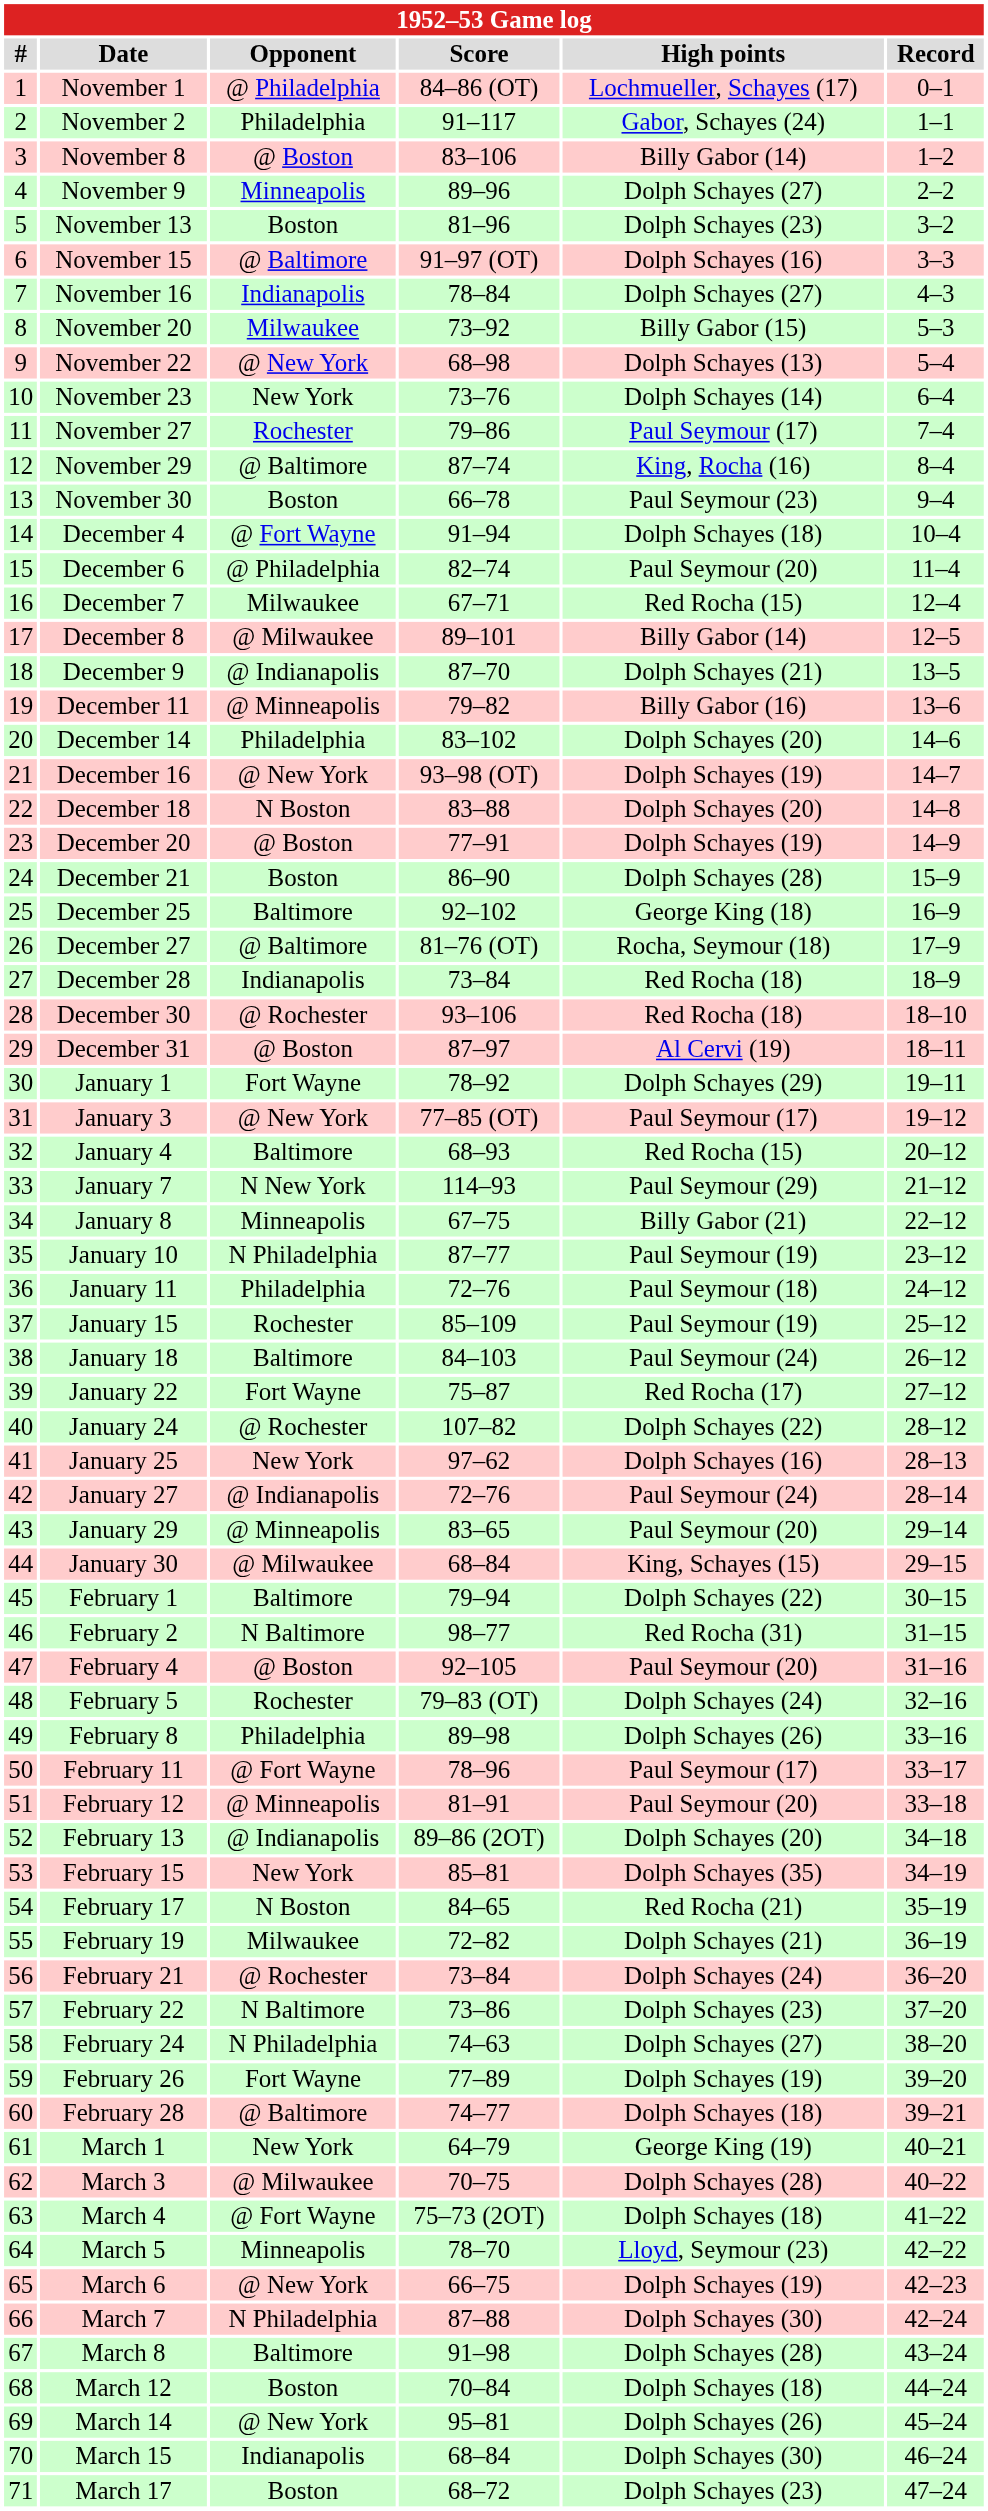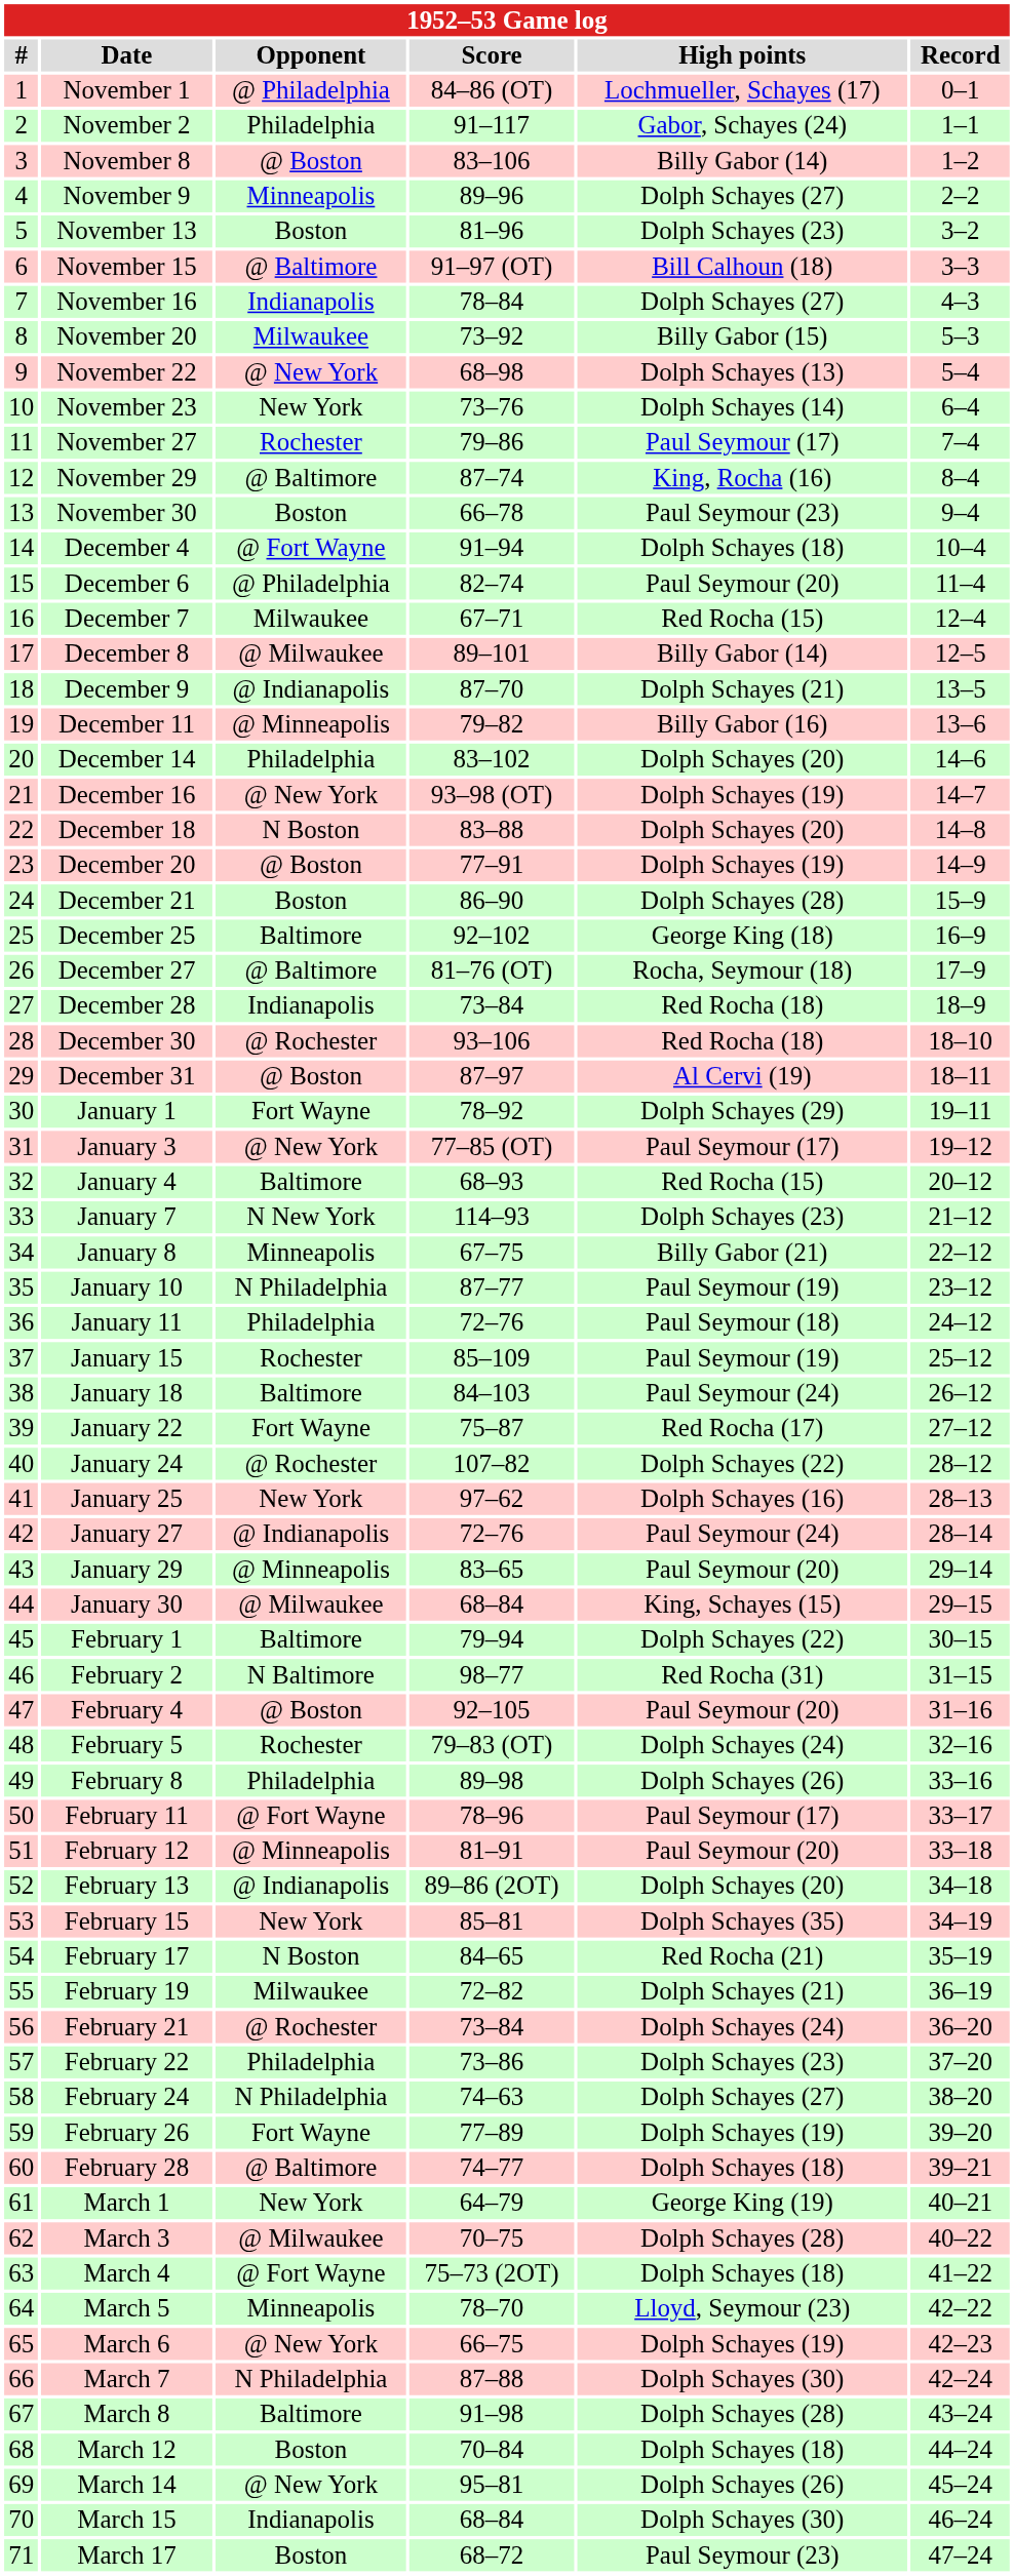 <table class="toccolours collapsible" width=50% style="clear:both; margin:1.5em auto; text-align:center">
 <tr>
 <th colspan=11 style="background:#d22; color:white;">1952–53 Game log</th>
 </tr>
 <tr align="center" bgcolor="#dddddd">
 <td><strong>#</strong></td>
 <td><strong>Date</strong></td>
 <td><strong>Opponent</strong></td>
 <td><strong>Score</strong></td>
 <td><strong>High points</strong></td>
 <td><strong>Record</strong></td>
 </tr>
 <tr align="center" bgcolor="#ffcccc">
 <td>1</td>
 <td>November 1</td>
 <td>@ <a href='#'>Philadelphia</a></td>
 <td>84–86 (OT)</td>
 <td><a href='#'>Lochmueller</a>, <a href='#'>Schayes</a> (17)</td>
 <td>0–1</td>
 </tr>
 <tr align="center" bgcolor="#ccffcc">
 <td>2</td>
 <td>November 2</td>
 <td>Philadelphia</td>
 <td>91–117</td>
 <td><a href='#'>Gabor</a>, Schayes (24)</td>
 <td>1–1</td>
 </tr>
 <tr align="center" bgcolor="#ffcccc">
 <td>3</td>
 <td>November 8</td>
 <td>@ <a href='#'>Boston</a></td>
 <td>83–106</td>
 <td>Billy Gabor (14)</td>
 <td>1–2</td>
 </tr>
 <tr align="center" bgcolor="#ccffcc">
 <td>4</td>
 <td>November 9</td>
 <td><a href='#'>Minneapolis</a></td>
 <td>89–96</td>
 <td>Dolph Schayes (27)</td>
 <td>2–2</td>
 </tr>
 <tr align="center" bgcolor="#ccffcc">
 <td>5</td>
 <td>November 13</td>
 <td>Boston</td>
 <td>81–96</td>
 <td>Dolph Schayes (23)</td>
 <td>3–2</td>
 </tr>
 <tr align="center" bgcolor="#ffcccc">
 <td>6</td>
 <td>November 15</td>
 <td>@ <a href='#'>Baltimore</a></td>
 <td>91–97 (OT)</td>
-<td>Dolph Schayes (16)</td>
+<td><a href='#'>Bill Calhoun</a> (18)</td>
 <td>3–3</td>
 </tr>
 <tr align="center" bgcolor="#ccffcc">
 <td>7</td>
 <td>November 16</td>
 <td><a href='#'>Indianapolis</a></td>
 <td>78–84</td>
 <td>Dolph Schayes (27)</td>
 <td>4–3</td>
 </tr>
 <tr align="center" bgcolor="#ccffcc">
 <td>8</td>
 <td>November 20</td>
 <td><a href='#'>Milwaukee</a></td>
 <td>73–92</td>
 <td>Billy Gabor (15)</td>
 <td>5–3</td>
 </tr>
 <tr align="center" bgcolor="#ffcccc">
 <td>9</td>
 <td>November 22</td>
 <td>@ <a href='#'>New York</a></td>
 <td>68–98</td>
 <td>Dolph Schayes (13)</td>
 <td>5–4</td>
 </tr>
 <tr align="center" bgcolor="#ccffcc">
 <td>10</td>
 <td>November 23</td>
 <td>New York</td>
 <td>73–76</td>
 <td>Dolph Schayes (14)</td>
 <td>6–4</td>
 </tr>
 <tr align="center" bgcolor="#ccffcc">
 <td>11</td>
 <td>November 27</td>
 <td><a href='#'>Rochester</a></td>
 <td>79–86</td>
 <td><a href='#'>Paul Seymour</a> (17)</td>
 <td>7–4</td>
 </tr>
 <tr align="center" bgcolor="#ccffcc">
 <td>12</td>
 <td>November 29</td>
 <td>@ Baltimore</td>
 <td>87–74</td>
 <td><a href='#'>King</a>, <a href='#'>Rocha</a> (16)</td>
 <td>8–4</td>
 </tr>
 <tr align="center" bgcolor="#ccffcc">
 <td>13</td>
 <td>November 30</td>
 <td>Boston</td>
 <td>66–78</td>
 <td>Paul Seymour (23)</td>
 <td>9–4</td>
 </tr>
 <tr align="center" bgcolor="#ccffcc">
 <td>14</td>
 <td>December 4</td>
 <td>@ <a href='#'>Fort Wayne</a></td>
 <td>91–94</td>
 <td>Dolph Schayes (18)</td>
 <td>10–4</td>
 </tr>
 <tr align="center" bgcolor="#ccffcc">
 <td>15</td>
 <td>December 6</td>
 <td>@ Philadelphia</td>
 <td>82–74</td>
 <td>Paul Seymour (20)</td>
 <td>11–4</td>
 </tr>
 <tr align="center" bgcolor="#ccffcc">
 <td>16</td>
 <td>December 7</td>
 <td>Milwaukee</td>
 <td>67–71</td>
 <td>Red Rocha (15)</td>
 <td>12–4</td>
 </tr>
 <tr align="center" bgcolor="#ffcccc">
 <td>17</td>
 <td>December 8</td>
 <td>@ Milwaukee</td>
 <td>89–101</td>
 <td>Billy Gabor (14)</td>
 <td>12–5</td>
 </tr>
 <tr align="center" bgcolor="#ccffcc">
 <td>18</td>
 <td>December 9</td>
 <td>@ Indianapolis</td>
 <td>87–70</td>
 <td>Dolph Schayes (21)</td>
 <td>13–5</td>
 </tr>
 <tr align="center" bgcolor="#ffcccc">
 <td>19</td>
 <td>December 11</td>
 <td>@ Minneapolis</td>
 <td>79–82</td>
 <td>Billy Gabor (16)</td>
 <td>13–6</td>
 </tr>
 <tr align="center" bgcolor="#ccffcc">
 <td>20</td>
 <td>December 14</td>
 <td>Philadelphia</td>
 <td>83–102</td>
 <td>Dolph Schayes (20)</td>
 <td>14–6</td>
 </tr>
 <tr align="center" bgcolor="#ffcccc">
 <td>21</td>
 <td>December 16</td>
 <td>@ New York</td>
 <td>93–98 (OT)</td>
 <td>Dolph Schayes (19)</td>
 <td>14–7</td>
 </tr>
 <tr align="center" bgcolor="#ffcccc">
 <td>22</td>
 <td>December 18</td>
 <td>N Boston</td>
 <td>83–88</td>
 <td>Dolph Schayes (20)</td>
 <td>14–8</td>
 </tr>
 <tr align="center" bgcolor="#ffcccc">
 <td>23</td>
 <td>December 20</td>
 <td>@ Boston</td>
 <td>77–91</td>
 <td>Dolph Schayes (19)</td>
 <td>14–9</td>
 </tr>
 <tr align="center" bgcolor="#ccffcc">
 <td>24</td>
 <td>December 21</td>
 <td>Boston</td>
 <td>86–90</td>
 <td>Dolph Schayes (28)</td>
 <td>15–9</td>
 </tr>
 <tr align="center" bgcolor="#ccffcc">
 <td>25</td>
 <td>December 25</td>
 <td>Baltimore</td>
 <td>92–102</td>
 <td>George King (18)</td>
 <td>16–9</td>
 </tr>
 <tr align="center" bgcolor="#ccffcc">
 <td>26</td>
 <td>December 27</td>
 <td>@ Baltimore</td>
 <td>81–76 (OT)</td>
 <td>Rocha, Seymour (18)</td>
 <td>17–9</td>
 </tr>
 <tr align="center" bgcolor="#ccffcc">
 <td>27</td>
 <td>December 28</td>
 <td>Indianapolis</td>
 <td>73–84</td>
 <td>Red Rocha (18)</td>
 <td>18–9</td>
 </tr>
 <tr align="center" bgcolor="#ffcccc">
 <td>28</td>
 <td>December 30</td>
 <td>@ Rochester</td>
 <td>93–106</td>
 <td>Red Rocha (18)</td>
 <td>18–10</td>
 </tr>
 <tr align="center" bgcolor="#ffcccc">
 <td>29</td>
 <td>December 31</td>
 <td>@ Boston</td>
 <td>87–97</td>
 <td><a href='#'>Al Cervi</a> (19)</td>
 <td>18–11</td>
 </tr>
 <tr align="center" bgcolor="#ccffcc">
 <td>30</td>
 <td>January 1</td>
 <td>Fort Wayne</td>
 <td>78–92</td>
 <td>Dolph Schayes (29)</td>
 <td>19–11</td>
 </tr>
 <tr align="center" bgcolor="#ffcccc">
 <td>31</td>
 <td>January 3</td>
 <td>@ New York</td>
 <td>77–85 (OT)</td>
 <td>Paul Seymour (17)</td>
 <td>19–12</td>
 </tr>
 <tr align="center" bgcolor="#ccffcc">
 <td>32</td>
 <td>January 4</td>
 <td>Baltimore</td>
 <td>68–93</td>
 <td>Red Rocha (15)</td>
 <td>20–12</td>
 </tr>
 <tr align="center" bgcolor="#ccffcc">
 <td>33</td>
 <td>January 7</td>
 <td>N New York</td>
 <td>114–93</td>
-<td>Paul Seymour (29)</td>
+<td>Dolph Schayes (23)</td>
 <td>21–12</td>
 </tr>
 <tr align="center" bgcolor="#ccffcc">
 <td>34</td>
 <td>January 8</td>
 <td>Minneapolis</td>
 <td>67–75</td>
 <td>Billy Gabor (21)</td>
 <td>22–12</td>
 </tr>
 <tr align="center" bgcolor="#ccffcc">
 <td>35</td>
 <td>January 10</td>
 <td>N Philadelphia</td>
 <td>87–77</td>
 <td>Paul Seymour (19)</td>
 <td>23–12</td>
 </tr>
 <tr align="center" bgcolor="#ccffcc">
 <td>36</td>
 <td>January 11</td>
 <td>Philadelphia</td>
 <td>72–76</td>
 <td>Paul Seymour (18)</td>
 <td>24–12</td>
 </tr>
 <tr align="center" bgcolor="#ccffcc">
 <td>37</td>
 <td>January 15</td>
 <td>Rochester</td>
 <td>85–109</td>
 <td>Paul Seymour (19)</td>
 <td>25–12</td>
 </tr>
 <tr align="center" bgcolor="#ccffcc">
 <td>38</td>
 <td>January 18</td>
 <td>Baltimore</td>
 <td>84–103</td>
 <td>Paul Seymour (24)</td>
 <td>26–12</td>
 </tr>
 <tr align="center" bgcolor="#ccffcc">
 <td>39</td>
 <td>January 22</td>
 <td>Fort Wayne</td>
 <td>75–87</td>
 <td>Red Rocha (17)</td>
 <td>27–12</td>
 </tr>
 <tr align="center" bgcolor="#ccffcc">
 <td>40</td>
 <td>January 24</td>
 <td>@ Rochester</td>
 <td>107–82</td>
 <td>Dolph Schayes (22)</td>
 <td>28–12</td>
 </tr>
 <tr align="center" bgcolor="#ffcccc">
 <td>41</td>
 <td>January 25</td>
 <td>New York</td>
 <td>97–62</td>
 <td>Dolph Schayes (16)</td>
 <td>28–13</td>
 </tr>
 <tr align="center" bgcolor="#ffcccc">
 <td>42</td>
 <td>January 27</td>
 <td>@ Indianapolis</td>
 <td>72–76</td>
 <td>Paul Seymour (24)</td>
 <td>28–14</td>
 </tr>
 <tr align="center" bgcolor="#ccffcc">
 <td>43</td>
 <td>January 29</td>
 <td>@ Minneapolis</td>
 <td>83–65</td>
 <td>Paul Seymour (20)</td>
 <td>29–14</td>
 </tr>
 <tr align="center" bgcolor="#ffcccc">
 <td>44</td>
 <td>January 30</td>
 <td>@ Milwaukee</td>
 <td>68–84</td>
 <td>King, Schayes (15)</td>
 <td>29–15</td>
 </tr>
 <tr align="center" bgcolor="#ccffcc">
 <td>45</td>
 <td>February 1</td>
 <td>Baltimore</td>
 <td>79–94</td>
 <td>Dolph Schayes (22)</td>
 <td>30–15</td>
 </tr>
 <tr align="center" bgcolor="#ccffcc">
 <td>46</td>
 <td>February 2</td>
 <td>N Baltimore</td>
 <td>98–77</td>
 <td>Red Rocha (31)</td>
 <td>31–15</td>
 </tr>
 <tr align="center" bgcolor="#ffcccc">
 <td>47</td>
 <td>February 4</td>
 <td>@ Boston</td>
 <td>92–105</td>
 <td>Paul Seymour (20)</td>
 <td>31–16</td>
 </tr>
 <tr align="center" bgcolor="#ccffcc">
 <td>48</td>
 <td>February 5</td>
 <td>Rochester</td>
 <td>79–83 (OT)</td>
 <td>Dolph Schayes (24)</td>
 <td>32–16</td>
 </tr>
 <tr align="center" bgcolor="#ccffcc">
 <td>49</td>
 <td>February 8</td>
 <td>Philadelphia</td>
 <td>89–98</td>
 <td>Dolph Schayes (26)</td>
 <td>33–16</td>
 </tr>
 <tr align="center" bgcolor="#ffcccc">
 <td>50</td>
 <td>February 11</td>
 <td>@ Fort Wayne</td>
 <td>78–96</td>
 <td>Paul Seymour (17)</td>
 <td>33–17</td>
 </tr>
 <tr align="center" bgcolor="#ffcccc">
 <td>51</td>
 <td>February 12</td>
 <td>@ Minneapolis</td>
 <td>81–91</td>
 <td>Paul Seymour (20)</td>
 <td>33–18</td>
 </tr>
 <tr align="center" bgcolor="#ccffcc">
 <td>52</td>
 <td>February 13</td>
 <td>@ Indianapolis</td>
 <td>89–86 (2OT)</td>
 <td>Dolph Schayes (20)</td>
 <td>34–18</td>
 </tr>
 <tr align="center" bgcolor="#ffcccc">
 <td>53</td>
 <td>February 15</td>
 <td>New York</td>
 <td>85–81</td>
 <td>Dolph Schayes (35)</td>
 <td>34–19</td>
 </tr>
 <tr align="center" bgcolor="#ccffcc">
 <td>54</td>
 <td>February 17</td>
 <td>N Boston</td>
 <td>84–65</td>
 <td>Red Rocha (21)</td>
 <td>35–19</td>
 </tr>
 <tr align="center" bgcolor="#ccffcc">
 <td>55</td>
 <td>February 19</td>
 <td>Milwaukee</td>
 <td>72–82</td>
 <td>Dolph Schayes (21)</td>
 <td>36–19</td>
 </tr>
 <tr align="center" bgcolor="#ffcccc">
 <td>56</td>
 <td>February 21</td>
 <td>@ Rochester</td>
 <td>73–84</td>
 <td>Dolph Schayes (24)</td>
 <td>36–20</td>
 </tr>
 <tr align="center" bgcolor="#ccffcc">
 <td>57</td>
 <td>February 22</td>
-<td>N Baltimore</td>
+<td>Philadelphia</td>
 <td>73–86</td>
 <td>Dolph Schayes (23)</td>
 <td>37–20</td>
 </tr>
 <tr align="center" bgcolor="#ccffcc">
 <td>58</td>
 <td>February 24</td>
 <td>N Philadelphia</td>
 <td>74–63</td>
 <td>Dolph Schayes (27)</td>
 <td>38–20</td>
 </tr>
 <tr align="center" bgcolor="#ccffcc">
 <td>59</td>
 <td>February 26</td>
 <td>Fort Wayne</td>
 <td>77–89</td>
 <td>Dolph Schayes (19)</td>
 <td>39–20</td>
 </tr>
 <tr align="center" bgcolor="#ffcccc">
 <td>60</td>
 <td>February 28</td>
 <td>@ Baltimore</td>
 <td>74–77</td>
 <td>Dolph Schayes (18)</td>
 <td>39–21</td>
 </tr>
 <tr align="center" bgcolor="#ccffcc">
 <td>61</td>
 <td>March 1</td>
 <td>New York</td>
 <td>64–79</td>
 <td>George King (19)</td>
 <td>40–21</td>
 </tr>
 <tr align="center" bgcolor="#ffcccc">
 <td>62</td>
 <td>March 3</td>
 <td>@ Milwaukee</td>
 <td>70–75</td>
 <td>Dolph Schayes (28)</td>
 <td>40–22</td>
 </tr>
 <tr align="center" bgcolor="#ccffcc">
 <td>63</td>
 <td>March 4</td>
 <td>@ Fort Wayne</td>
 <td>75–73 (2OT)</td>
 <td>Dolph Schayes (18)</td>
 <td>41–22</td>
 </tr>
 <tr align="center" bgcolor="#ccffcc">
 <td>64</td>
 <td>March 5</td>
 <td>Minneapolis</td>
 <td>78–70</td>
 <td><a href='#'>Lloyd</a>, Seymour (23)</td>
 <td>42–22</td>
 </tr>
 <tr align="center" bgcolor="#ffcccc">
 <td>65</td>
 <td>March 6</td>
 <td>@ New York</td>
 <td>66–75</td>
 <td>Dolph Schayes (19)</td>
 <td>42–23</td>
 </tr>
 <tr align="center" bgcolor="#ffcccc">
 <td>66</td>
 <td>March 7</td>
 <td>N Philadelphia</td>
 <td>87–88</td>
 <td>Dolph Schayes (30)</td>
 <td>42–24</td>
 </tr>
 <tr align="center" bgcolor="#ccffcc">
 <td>67</td>
 <td>March 8</td>
 <td>Baltimore</td>
 <td>91–98</td>
 <td>Dolph Schayes (28)</td>
 <td>43–24</td>
 </tr>
 <tr align="center" bgcolor="#ccffcc">
 <td>68</td>
 <td>March 12</td>
 <td>Boston</td>
 <td>70–84</td>
 <td>Dolph Schayes (18)</td>
 <td>44–24</td>
 </tr>
 <tr align="center" bgcolor="#ccffcc">
 <td>69</td>
 <td>March 14</td>
 <td>@ New York</td>
 <td>95–81</td>
 <td>Dolph Schayes (26)</td>
 <td>45–24</td>
 </tr>
 <tr align="center" bgcolor="#ccffcc">
 <td>70</td>
 <td>March 15</td>
 <td>Indianapolis</td>
 <td>68–84</td>
 <td>Dolph Schayes (30)</td>
 <td>46–24</td>
 </tr>
 <tr align="center" bgcolor="#ccffcc">
 <td>71</td>
 <td>March 17</td>
 <td>Boston</td>
 <td>68–72</td>
-<td>Dolph Schayes (23)</td>
+<td>Paul Seymour (23)</td>
 <td>47–24</td>
 </tr>
 </table>
